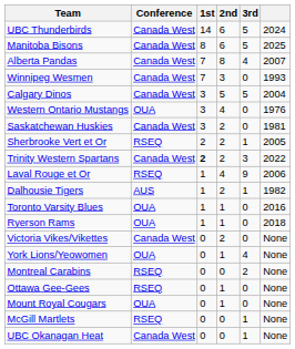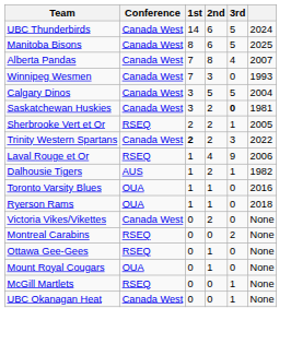 <table class="wikitable sortable"  style="font-size: 90%">
 <tr>
 <th>Team</th>
 <th>Conference</th>
 <th>1st</th>
 <th>2nd</th>
 <th>3rd</th>
 <th></th>
 </tr>
 <tr>
 <td><a href='#'>UBC Thunderbirds</a></td>
 <td><a href='#'>Canada West</a></td>
 <td>14</td>
 <td>6</td>
 <td>5</td>
 <td>2024</td>
 </tr>
 <tr>
 <td><a href='#'>Manitoba Bisons</a></td>
 <td><a href='#'>Canada West</a></td>
 <td>8</td>
 <td>6</td>
 <td>5</td>
 <td>2025</td>
 </tr>
 <tr>
 <td><a href='#'>Alberta Pandas</a></td>
 <td><a href='#'>Canada West</a></td>
 <td>7</td>
 <td>8</td>
 <td>4</td>
 <td>2007</td>
 </tr>
 <tr>
 <td><a href='#'>Winnipeg Wesmen</a></td>
 <td><a href='#'>Canada West</a></td>
 <td>7</td>
 <td>3</td>
 <td>0</td>
 <td>1993</td>
 </tr>
 <tr>
 <td><a href='#'>Calgary Dinos</a></td>
 <td><a href='#'>Canada West</a></td>
 <td>3</td>
 <td>5</td>
 <td>5</td>
 <td>2004</td>
 </tr>
 <tr>
-<td><a href='#'>Western Ontario Mustangs</a></td>
-<td><a href='#'>OUA</a></td>
-<td>3</td>
-<td>4</td>
-<td>0</td>
-<td>1976</td>
-</tr>
-<tr>
 <td><a href='#'>Saskatchewan Huskies</a></td>
 <td><a href='#'>Canada West</a></td>
 <td>3</td>
 <td>2</td>
-<td>0</td>
+<td><strong>0</strong></td>
 <td>1981</td>
 </tr>
 <tr>
 <td><a href='#'>Sherbrooke Vert et Or</a></td>
 <td><a href='#'>RSEQ</a></td>
 <td>2</td>
 <td>2</td>
 <td>1</td>
 <td>2005</td>
 </tr>
 <tr>
 <td><a href='#'>Trinity Western Spartans</a></td>
 <td><a href='#'>Canada West</a></td>
 <td><strong>2</strong></td>
 <td>2</td>
 <td>3</td>
 <td>2022</td>
 </tr>
 <tr>
 <td><a href='#'>Laval Rouge et Or</a></td>
 <td><a href='#'>RSEQ</a></td>
 <td>1</td>
 <td>4</td>
 <td>9</td>
 <td>2006</td>
 </tr>
 <tr>
 <td><a href='#'>Dalhousie Tigers</a></td>
 <td><a href='#'>AUS</a></td>
 <td>1</td>
 <td>2</td>
 <td>1</td>
 <td>1982</td>
 </tr>
 <tr>
 <td><a href='#'>Toronto Varsity Blues</a></td>
 <td><a href='#'>OUA</a></td>
 <td>1</td>
 <td>1</td>
 <td>0</td>
 <td>2016</td>
 </tr>
 <tr>
 <td><a href='#'>Ryerson Rams</a></td>
 <td><a href='#'>OUA</a></td>
 <td>1</td>
 <td>1</td>
 <td>0</td>
 <td>2018</td>
 </tr>
 <tr>
 <td><a href='#'>Victoria Vikes/Vikettes</a></td>
 <td><a href='#'>Canada West</a></td>
 <td>0</td>
 <td>2</td>
 <td>0</td>
 <td>None</td>
 </tr>
 <tr>
-<td><a href='#'>York Lions/Yeowomen</a></td>
-<td><a href='#'>OUA</a></td>
-<td>0</td>
-<td>1</td>
-<td>4</td>
-<td>None</td>
-</tr>
-<tr>
 <td><a href='#'>Montreal Carabins</a></td>
 <td><a href='#'>RSEQ</a></td>
 <td>0</td>
 <td>0</td>
 <td>2</td>
 <td>None</td>
 </tr>
 <tr>
 <td><a href='#'>Ottawa Gee-Gees</a></td>
 <td><a href='#'>RSEQ</a></td>
 <td>0</td>
 <td>1</td>
 <td>0</td>
 <td>None</td>
 </tr>
 <tr>
 <td><a href='#'>Mount Royal Cougars</a></td>
 <td><a href='#'>OUA</a></td>
 <td>0</td>
 <td>1</td>
 <td>0</td>
 <td>None</td>
 </tr>
 <tr>
 <td><a href='#'>McGill Martlets</a></td>
 <td><a href='#'>RSEQ</a></td>
 <td>0</td>
 <td>0</td>
 <td>1</td>
 <td>None</td>
 </tr>
 <tr>
 <td><a href='#'>UBC Okanagan Heat</a></td>
 <td><a href='#'>Canada West</a></td>
 <td>0</td>
 <td>0</td>
 <td>1</td>
 <td>None</td>
 </tr>
 </table>
